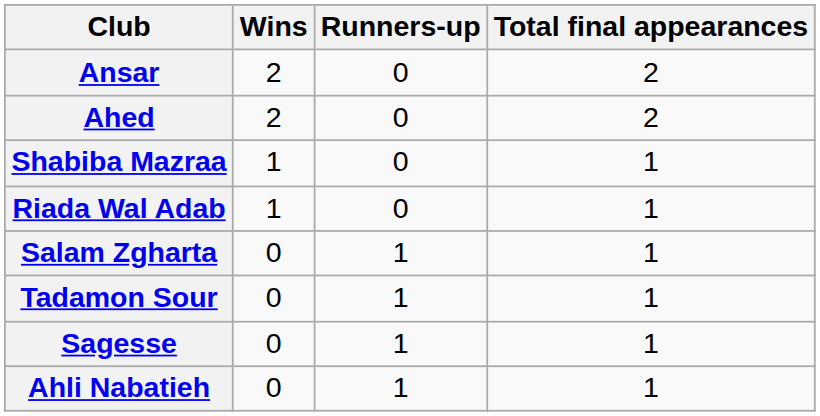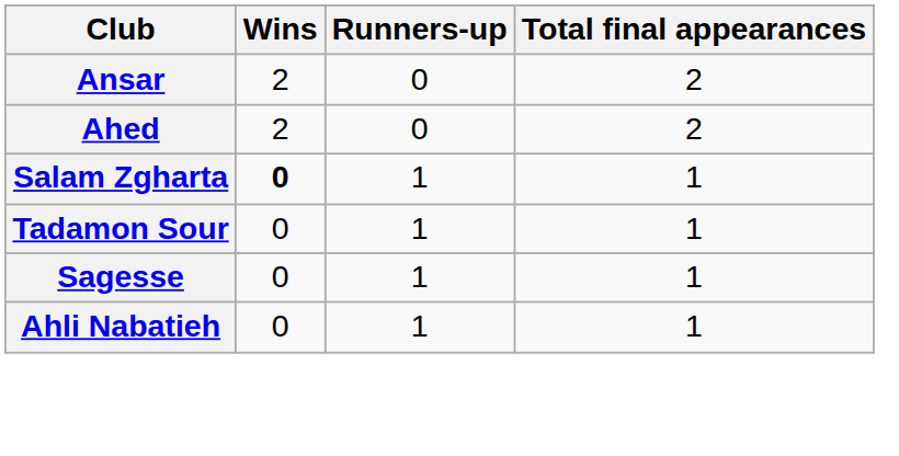 <table class="wikitable sortable plainrowheaders" style="text-align:center">
 <tr>
 <th scope="col">Club</th>
 <th scope="col">Wins</th>
 <th scope="col">Runners-up</th>
 <th scope="col">Total final appearances</th>
 </tr>
 <tr>
 <th scope="row"><a href='#'>Ansar</a></th>
 <td>2</td>
 <td>0</td>
 <td>2</td>
 </tr>
 <tr>
 <th scope="row"><a href='#'>Ahed</a></th>
 <td>2</td>
 <td>0</td>
 <td>2</td>
 </tr>
 <tr>
-<th scope="row"><a href='#'>Shabiba Mazraa</a></th>
-<td>1</td>
-<td>0</td>
-<td>1</td>
-</tr>
-<tr>
-<th scope="row"><a href='#'>Riada Wal Adab</a></th>
-<td>1</td>
-<td>0</td>
-<td>1</td>
-</tr>
-<tr>
 <th scope="row"><a href='#'>Salam Zgharta</a></th>
-<td>0</td>
+<td><strong>0</strong></td>
 <td>1</td>
 <td>1</td>
 </tr>
 <tr>
 <th scope="row"><a href='#'>Tadamon Sour</a></th>
 <td>0</td>
 <td>1</td>
 <td>1</td>
 </tr>
 <tr>
 <th scope="row"><a href='#'>Sagesse</a></th>
 <td>0</td>
 <td>1</td>
 <td>1</td>
 </tr>
 <tr>
 <th scope="row"><a href='#'>Ahli Nabatieh</a></th>
 <td>0</td>
 <td>1</td>
 <td>1</td>
 </tr>
 </table>
